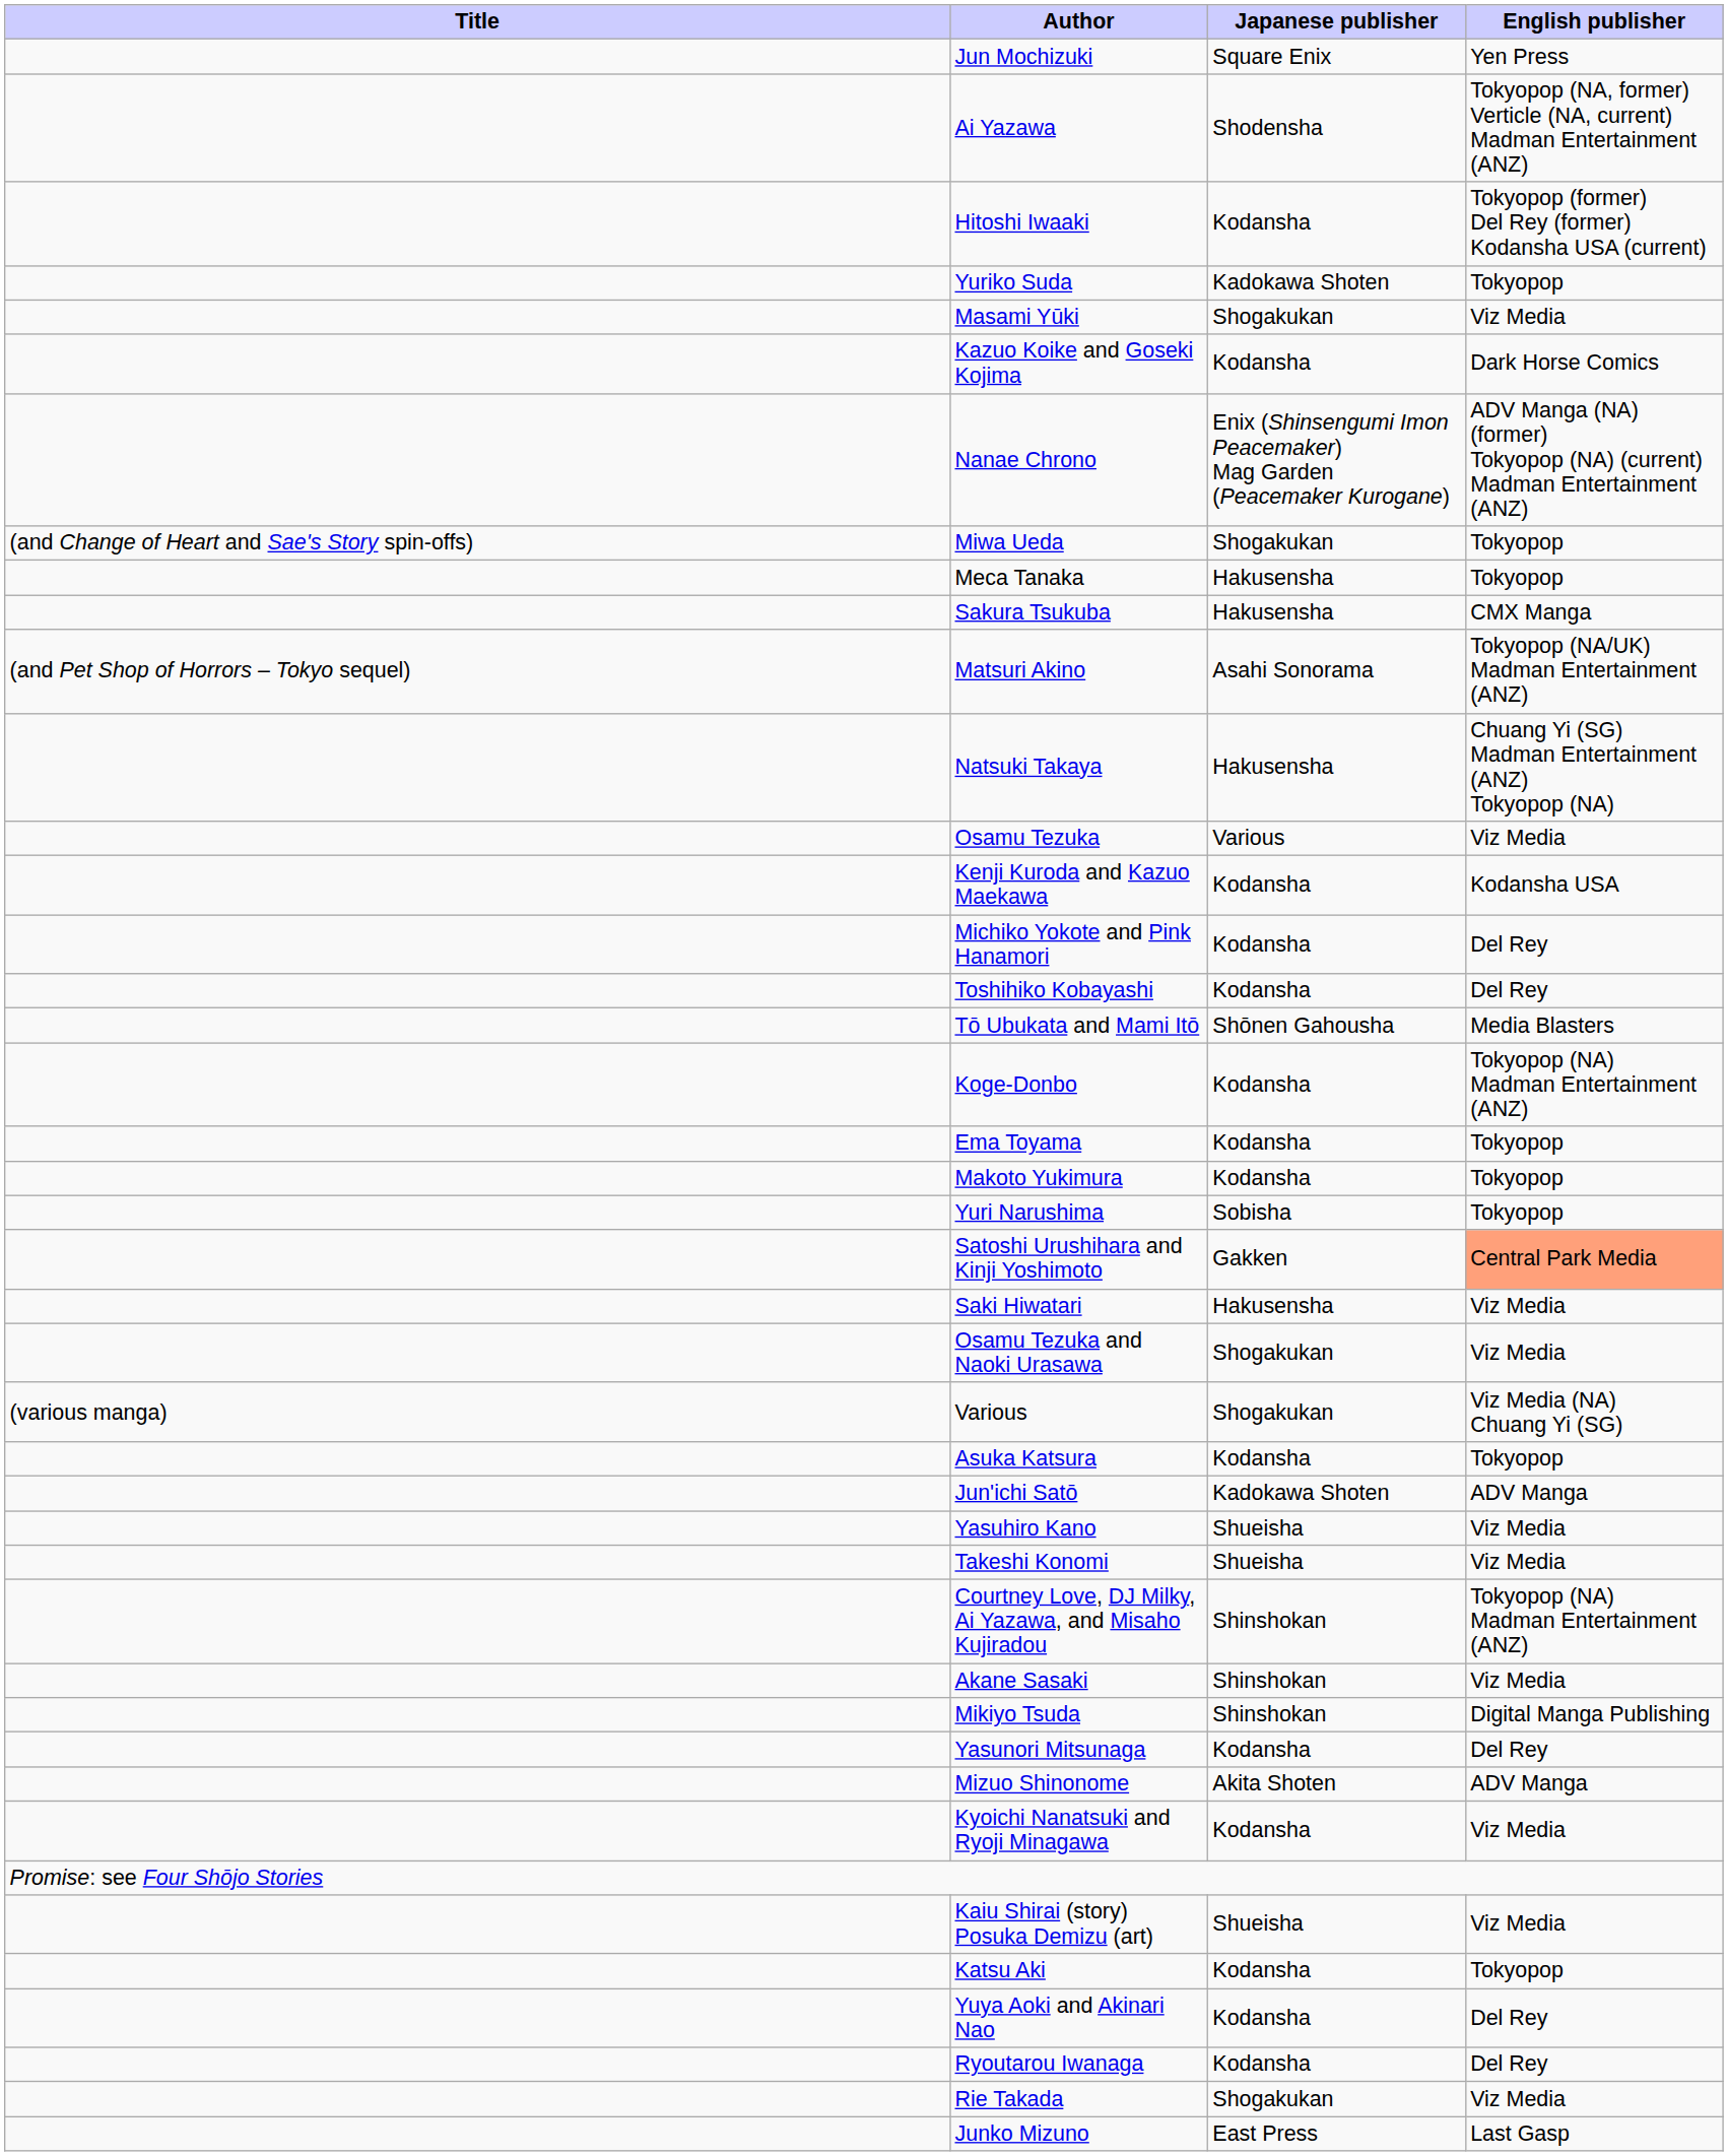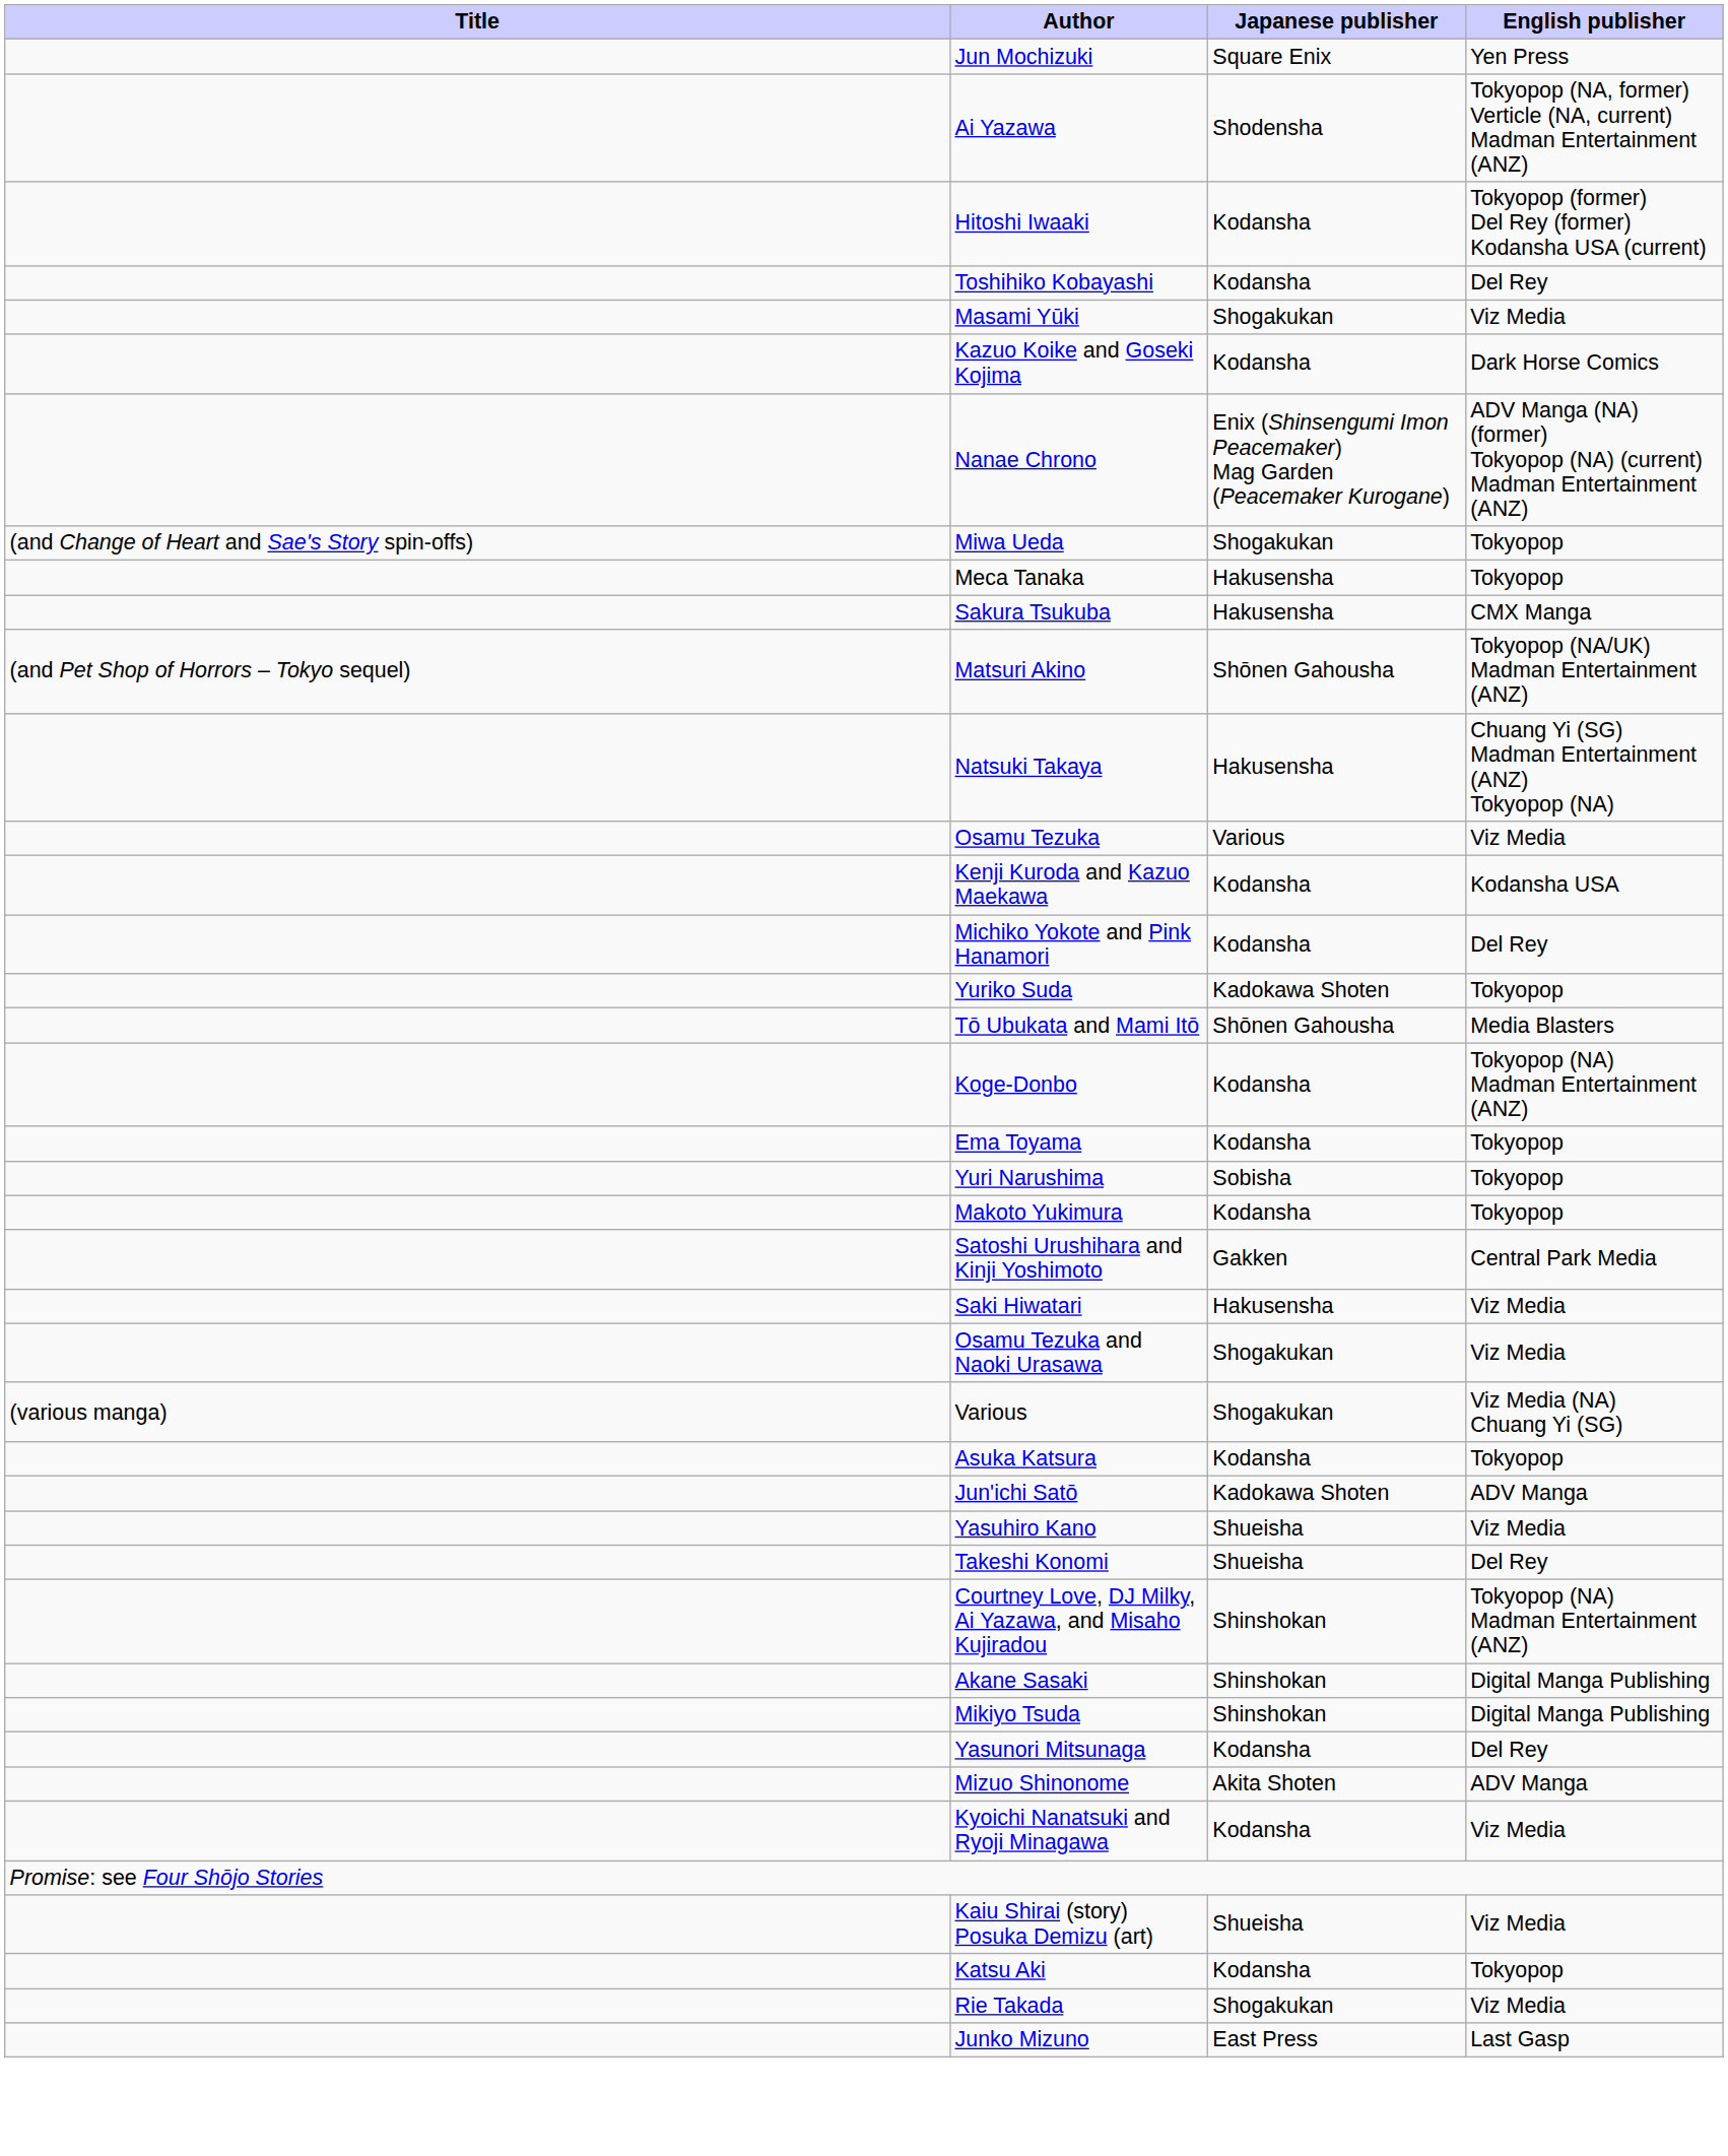 <table class="wikitable" style="width: 100%;">
 <tr>
 <th style="background: #ccf;">Title</th>
 <th style="background: #ccf; width: 15%;">Author</th>
 <th style="background: #ccf; width: 15%;">Japanese publisher</th>
 <th style="background: #ccf; width: 15%;">English publisher</th>
 </tr>
 <tr>
 <td></td>
 <td><a href='#'>Jun Mochizuki</a></td>
 <td>Square Enix</td>
 <td>Yen Press</td>
 </tr>
 <tr>
 <td></td>
 <td><a href='#'>Ai Yazawa</a></td>
 <td>Shodensha</td>
 <td>Tokyopop (NA, former)<br>Verticle (NA, current)<br>Madman Entertainment (ANZ)</td>
 </tr>
 <tr>
 <td></td>
 <td><a href='#'>Hitoshi Iwaaki</a></td>
 <td>Kodansha</td>
 <td>Tokyopop (former) <br> Del Rey (former)<br>Kodansha USA (current)</td>
 </tr>
 <tr>
 <td></td>
-<td><a href='#'>Yuriko Suda</a></td>
-<td>Kadokawa Shoten</td>
-<td>Tokyopop</td>
+<td><a href='#'>Toshihiko Kobayashi</a></td>
+<td>Kodansha</td>
+<td>Del Rey</td>
 </tr>
 <tr>
 <td></td>
 <td><a href='#'>Masami Yūki</a></td>
 <td>Shogakukan</td>
 <td>Viz Media</td>
 </tr>
 <tr>
 <td></td>
 <td><a href='#'>Kazuo Koike</a> and <a href='#'>Goseki Kojima</a></td>
 <td>Kodansha</td>
 <td>Dark Horse Comics</td>
 </tr>
 <tr>
 <td></td>
 <td><a href='#'>Nanae Chrono</a></td>
 <td>Enix (<em>Shinsengumi Imon Peacemaker</em>) <br> Mag Garden (<em>Peacemaker Kurogane</em>)</td>
 <td>ADV Manga (NA) (former) <br> Tokyopop (NA) (current) <br> Madman Entertainment (ANZ)</td>
 </tr>
 <tr>
 <td> <div>(and <em>Change of Heart</em> and <em><a href='#'>Sae's Story</a></em> spin-offs)</div></td>
 <td><a href='#'>Miwa Ueda</a></td>
 <td>Shogakukan</td>
 <td>Tokyopop</td>
 </tr>
 <tr>
 <td></td>
 <td>Meca Tanaka</td>
 <td>Hakusensha</td>
 <td>Tokyopop</td>
 </tr>
 <tr>
 <td></td>
 <td><a href='#'>Sakura Tsukuba</a></td>
 <td>Hakusensha</td>
 <td>CMX Manga</td>
 </tr>
 <tr>
 <td> <div>(and <em>Pet Shop of Horrors – Tokyo</em> sequel)</div></td>
 <td><a href='#'>Matsuri Akino</a></td>
-<td>Asahi Sonorama</td>
+<td>Shōnen Gahousha</td>
 <td>Tokyopop (NA/UK) <br> Madman Entertainment (ANZ)</td>
 </tr>
 <tr>
 <td></td>
 <td><a href='#'>Natsuki Takaya</a></td>
 <td>Hakusensha</td>
 <td>Chuang Yi (SG)<br> Madman Entertainment (ANZ)<br>Tokyopop (NA)</td>
 </tr>
 <tr>
 <td></td>
 <td><a href='#'>Osamu Tezuka</a></td>
 <td>Various</td>
 <td>Viz Media</td>
 </tr>
 <tr>
 <td></td>
 <td><a href='#'>Kenji Kuroda</a> and <a href='#'>Kazuo Maekawa</a></td>
 <td>Kodansha</td>
 <td>Kodansha USA</td>
 </tr>
 <tr>
 <td></td>
 <td><a href='#'>Michiko Yokote</a> and <a href='#'>Pink Hanamori</a></td>
 <td>Kodansha</td>
 <td>Del Rey</td>
 </tr>
 <tr>
 <td></td>
-<td><a href='#'>Toshihiko Kobayashi</a></td>
-<td>Kodansha</td>
-<td>Del Rey</td>
+<td><a href='#'>Yuriko Suda</a></td>
+<td>Kadokawa Shoten</td>
+<td>Tokyopop</td>
 </tr>
 <tr>
 <td></td>
 <td><a href='#'>Tō Ubukata</a> and <a href='#'>Mami Itō</a></td>
 <td>Shōnen Gahousha</td>
 <td>Media Blasters</td>
 </tr>
 <tr>
 <td></td>
 <td><a href='#'>Koge-Donbo</a></td>
 <td>Kodansha</td>
 <td>Tokyopop (NA) <br> Madman Entertainment (ANZ)</td>
 </tr>
 <tr>
 <td></td>
 <td><a href='#'>Ema Toyama</a></td>
 <td>Kodansha</td>
 <td>Tokyopop</td>
 </tr>
 <tr>
 <td></td>
+<td><a href='#'>Yuri Narushima</a></td>
+<td>Sobisha</td>
+<td>Tokyopop</td>
+</tr>
+<tr>
+<td></td>
 <td><a href='#'>Makoto Yukimura</a></td>
 <td>Kodansha</td>
 <td>Tokyopop</td>
 </tr>
 <tr>
 <td></td>
-<td><a href='#'>Yuri Narushima</a></td>
-<td>Sobisha</td>
-<td>Tokyopop</td>
-</tr>
-<tr>
-<td></td>
 <td><a href='#'>Satoshi Urushihara</a> and <a href='#'>Kinji Yoshimoto</a></td>
 <td>Gakken</td>
-<td style="background: lightsalmon;">Central Park Media</td>
+<td>Central Park Media</td>
 </tr>
 <tr>
 <td></td>
 <td><a href='#'>Saki Hiwatari</a></td>
 <td>Hakusensha</td>
 <td>Viz Media</td>
 </tr>
 <tr>
 <td></td>
 <td><a href='#'>Osamu Tezuka</a> and <a href='#'>Naoki Urasawa</a></td>
 <td>Shogakukan</td>
 <td>Viz Media</td>
 </tr>
 <tr>
 <td> <div>(various manga)</div></td>
 <td>Various</td>
 <td>Shogakukan</td>
 <td>Viz Media (NA) <br> Chuang Yi (SG)</td>
 </tr>
 <tr>
 <td></td>
 <td><a href='#'>Asuka Katsura</a></td>
 <td>Kodansha</td>
 <td>Tokyopop</td>
 </tr>
 <tr>
 <td></td>
 <td><a href='#'>Jun'ichi Satō</a></td>
 <td>Kadokawa Shoten</td>
 <td>ADV Manga</td>
 </tr>
 <tr>
 <td></td>
 <td><a href='#'>Yasuhiro Kano</a></td>
 <td>Shueisha</td>
 <td>Viz Media</td>
 </tr>
 <tr>
 <td></td>
 <td><a href='#'>Takeshi Konomi</a></td>
 <td>Shueisha</td>
-<td>Viz Media</td>
+<td>Del Rey</td>
 </tr>
 <tr>
 <td></td>
 <td><a href='#'>Courtney Love</a>, <a href='#'>DJ Milky</a>, <a href='#'>Ai Yazawa</a>, and <a href='#'>Misaho Kujiradou</a></td>
 <td>Shinshokan</td>
 <td>Tokyopop (NA) <br> Madman Entertainment (ANZ)</td>
 </tr>
 <tr>
 <td></td>
 <td><a href='#'>Akane Sasaki</a></td>
 <td>Shinshokan</td>
-<td>Viz Media</td>
+<td>Digital Manga Publishing</td>
 </tr>
 <tr>
 <td></td>
 <td><a href='#'>Mikiyo Tsuda</a></td>
 <td>Shinshokan</td>
 <td>Digital Manga Publishing</td>
 </tr>
 <tr>
 <td></td>
 <td><a href='#'>Yasunori Mitsunaga</a></td>
 <td>Kodansha</td>
 <td>Del Rey</td>
 </tr>
 <tr>
 <td></td>
 <td><a href='#'>Mizuo Shinonome</a></td>
 <td>Akita Shoten</td>
 <td>ADV Manga</td>
 </tr>
 <tr>
 <td></td>
 <td><a href='#'>Kyoichi Nanatsuki</a> and <a href='#'>Ryoji Minagawa</a></td>
 <td>Kodansha</td>
 <td>Viz Media</td>
 </tr>
 <tr>
 <td colspan="4"><em>Promise</em>: see <em><a href='#'>Four Shōjo Stories</a></em></td>
 </tr>
 <tr>
 <td></td>
 <td><a href='#'>Kaiu Shirai</a> (story)<br><a href='#'>Posuka Demizu</a> (art)</td>
 <td>Shueisha</td>
 <td>Viz Media</td>
 </tr>
 <tr>
 <td></td>
 <td><a href='#'>Katsu Aki</a></td>
 <td>Kodansha</td>
 <td>Tokyopop</td>
 </tr>
 <tr>
 <td></td>
-<td><a href='#'>Yuya Aoki</a> and <a href='#'>Akinari Nao</a></td>
-<td>Kodansha</td>
-<td>Del Rey</td>
-</tr>
-<tr>
-<td></td>
-<td><a href='#'>Ryoutarou Iwanaga</a></td>
-<td>Kodansha</td>
-<td>Del Rey</td>
-</tr>
-<tr>
-<td></td>
 <td><a href='#'>Rie Takada</a></td>
 <td>Shogakukan</td>
 <td>Viz Media</td>
 </tr>
 <tr>
 <td></td>
 <td><a href='#'>Junko Mizuno</a></td>
 <td>East Press</td>
 <td>Last Gasp</td>
 </tr>
 </table>
